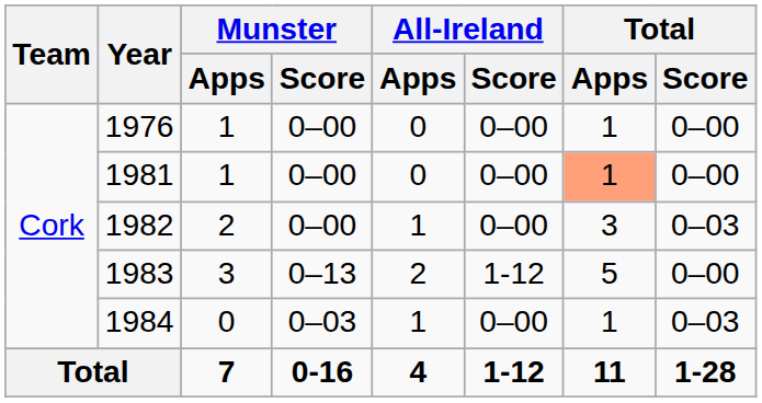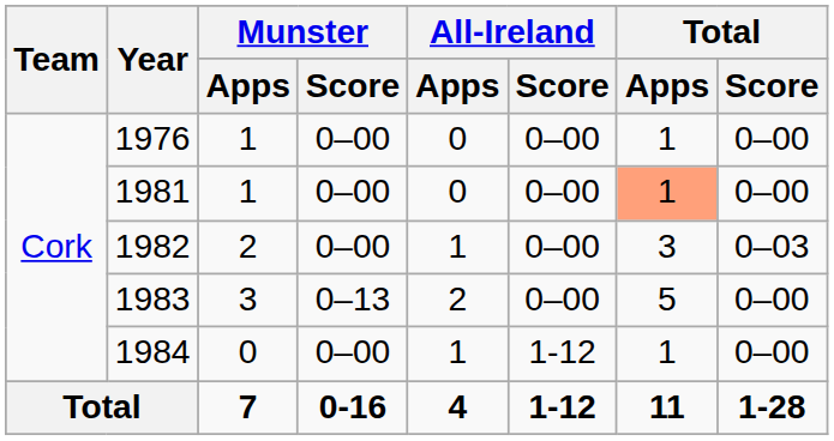 <table class="wikitable" style="text-align:center">
 <tr>
 <th rowspan="2">Team</th>
 <th rowspan="2">Year</th>
 <th colspan="2"><a href='#'>Munster</a></th>
 <th colspan="2"><a href='#'>All-Ireland</a></th>
 <th colspan="2">Total</th>
 </tr>
 <tr>
 <th>Apps</th>
 <th>Score</th>
 <th>Apps</th>
 <th>Score</th>
 <th>Apps</th>
 <th>Score</th>
 </tr>
 <tr>
 <td rowspan="5"><a href='#'>Cork</a></td>
 <td>1976</td>
 <td>1</td>
 <td>0–00</td>
 <td>0</td>
 <td>0–00</td>
 <td>1</td>
 <td>0–00</td>
 </tr>
 <tr>
 <td>1981</td>
 <td>1</td>
 <td>0–00</td>
 <td>0</td>
 <td>0–00</td>
 <td style="background: lightsalmon;">1</td>
 <td>0–00</td>
 </tr>
 <tr>
 <td>1982</td>
 <td>2</td>
 <td>0–00</td>
 <td>1</td>
 <td>0–00</td>
 <td>3</td>
 <td>0–03</td>
 </tr>
 <tr>
 <td>1983</td>
 <td>3</td>
 <td>0–13</td>
 <td>2</td>
-<td>1-12</td>
+<td>0–00</td>
 <td>5</td>
 <td>0–00</td>
 </tr>
 <tr>
 <td>1984</td>
 <td>0</td>
-<td>0–03</td>
+<td>0–00</td>
+<td>1</td>
+<td>1-12</td>
 <td>1</td>
 <td>0–00</td>
-<td>1</td>
-<td>0–03</td>
 </tr>
 <tr>
 <th colspan="2">Total</th>
 <td><strong>7</strong></td>
 <td><strong>0-16</strong></td>
 <td><strong>4</strong></td>
 <td><strong>1-12</strong></td>
 <td><strong>11</strong></td>
 <td><strong>1-28</strong></td>
 </tr>
 </table>
